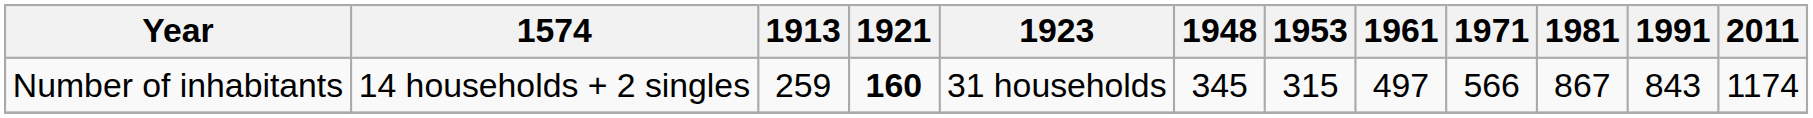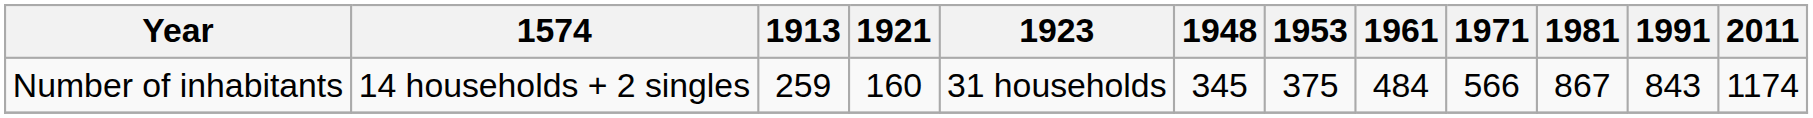 <table class="wikitable">
 <tr>
 <th>Year</th>
 <th>1574</th>
 <th>1913</th>
 <th>1921</th>
 <th>1923</th>
 <th>1948</th>
 <th>1953</th>
 <th>1961</th>
 <th>1971</th>
 <th>1981</th>
 <th>1991</th>
 <th>2011</th>
 </tr>
 <tr>
 <td>Number of inhabitants</td>
 <td align="center">14 households + 2 singles</td>
 <td align="center">259</td>
-<td align="center"><strong>160</strong></td>
+<td align="center">160</td>
 <td align="center">31 households</td>
 <td align="center">345</td>
-<td align="center">315</td>
-<td align="center">497</td>
+<td align="center">375</td>
+<td align="center">484</td>
 <td align="center">566</td>
 <td align="center">867</td>
 <td align="center">843</td>
 <td align="center">1174</td>
 </tr>
 <tr>
 </tr>
 </table>
